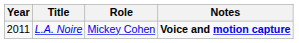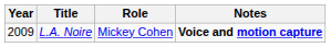 <table class="wikitable sortable">
 <tr>
 <th>Year</th>
 <th>Title</th>
 <th>Role</th>
 <th class="unsortable">Notes</th>
 </tr>
 <tr>
-<td>2011</td>
+<td>2009</td>
 <td><em><a href='#'>L.A. Noire</a></em></td>
 <td><a href='#'>Mickey Cohen</a></td>
 <td><strong>Voice and <a href='#'>motion capture</a></strong></td>
 </tr>
 </table>
